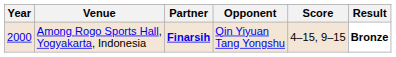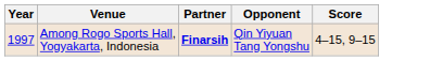 <table class="sortable wikitable" style="font-size: 90%;">
 <tr>
 <th>Year</th>
 <th>Venue</th>
 <th>Partner</th>
 <th>Opponent</th>
 <th>Score</th>
-<th>Result</th>
 </tr>
 <tr style="background:#F3E6D7">
-<td align="center"><a href='#'>2000</a></td>
+<td align="center"><a href='#'>1997</a></td>
 <td align="left"><a href='#'>Among Rogo Sports Hall</a>,<br><a href='#'>Yogyakarta</a>, Indonesia</td>
 <td align="left"><strong> <a href='#'>Finarsih</a></strong></td>
 <td align="left"> <a href='#'>Qin Yiyuan</a> <br>  <a href='#'>Tang Yongshu</a></td>
 <td align="left">4–15, 9–15</td>
-<td style="text-align:left; background:white"> <strong>Bronze</strong></td>
 </tr>
 </table>
